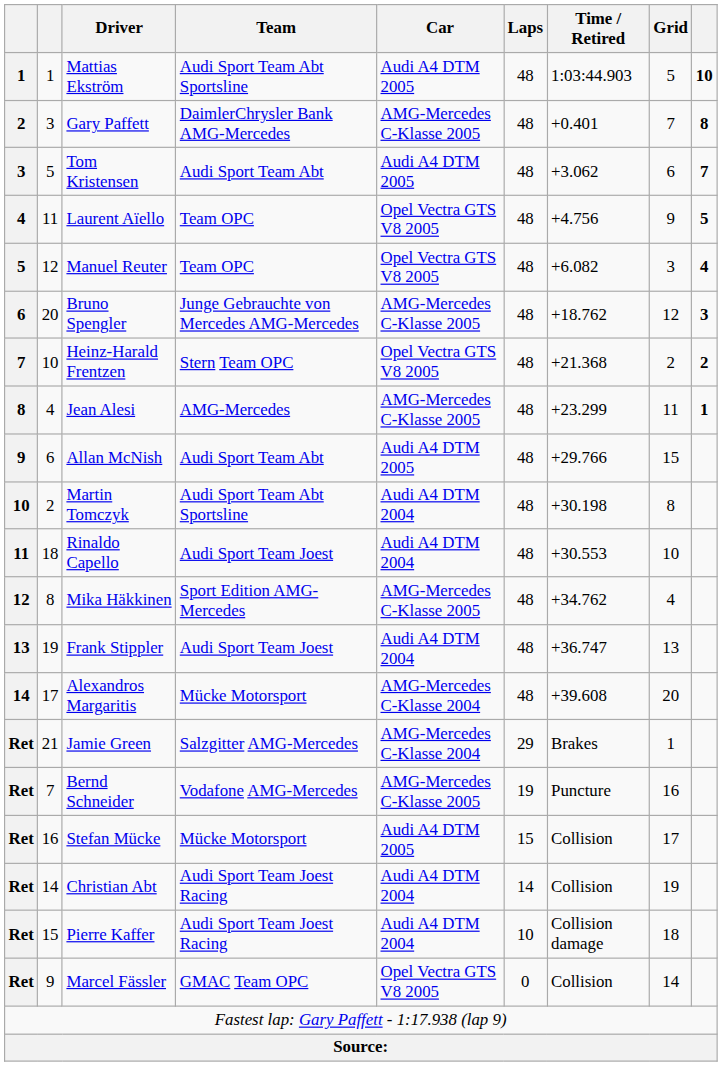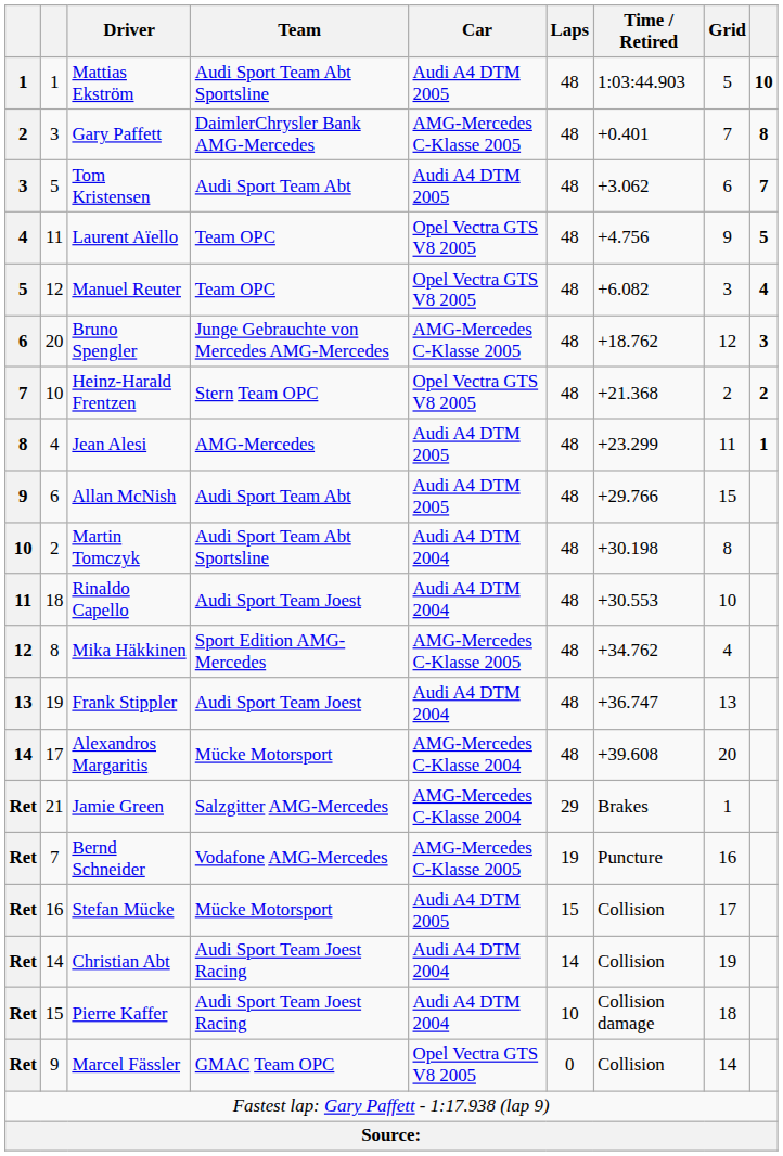 <table class="wikitable" style="font-size:90%;">
 <tr>
 <th></th>
 <th></th>
 <th>Driver</th>
 <th>Team</th>
 <th>Car</th>
 <th>Laps</th>
 <th>Time / Retired</th>
 <th>Grid</th>
 <th></th>
 </tr>
 <tr>
 <th>1</th>
 <td align="center">1</td>
 <td> <a href='#'>Mattias Ekström</a></td>
 <td><a href='#'>Audi Sport Team Abt Sportsline</a></td>
 <td><a href='#'>Audi A4 DTM 2005</a></td>
 <td align="center">48</td>
 <td>1:03:44.903</td>
 <td align="center">5</td>
 <td align="center"><strong>10</strong></td>
 </tr>
 <tr>
 <th>2</th>
 <td align="center">3</td>
 <td> <a href='#'>Gary Paffett</a></td>
 <td><a href='#'>DaimlerChrysler Bank</a> <a href='#'>AMG-Mercedes</a></td>
 <td><a href='#'>AMG-Mercedes C-Klasse 2005</a></td>
 <td align="center">48</td>
 <td>+0.401</td>
 <td align="center">7</td>
 <td align="center"><strong>8</strong></td>
 </tr>
 <tr>
 <th>3</th>
 <td align="center">5</td>
 <td> <a href='#'>Tom Kristensen</a></td>
 <td><a href='#'>Audi Sport Team Abt</a></td>
 <td><a href='#'>Audi A4 DTM 2005</a></td>
 <td align="center">48</td>
 <td>+3.062</td>
 <td align="center">6</td>
 <td align="center"><strong>7</strong></td>
 </tr>
 <tr>
 <th>4</th>
 <td align="center">11</td>
 <td> <a href='#'>Laurent Aïello</a></td>
 <td><a href='#'>Team OPC</a></td>
 <td><a href='#'>Opel Vectra GTS V8 2005</a></td>
 <td align="center">48</td>
 <td>+4.756</td>
 <td align="center">9</td>
 <td align="center"><strong>5</strong></td>
 </tr>
 <tr>
 <th>5</th>
 <td align="center">12</td>
 <td> <a href='#'>Manuel Reuter</a></td>
 <td><a href='#'>Team OPC</a></td>
 <td><a href='#'>Opel Vectra GTS V8 2005</a></td>
 <td align="center">48</td>
 <td>+6.082</td>
 <td align="center">3</td>
 <td align="center"><strong>4</strong></td>
 </tr>
 <tr>
 <th>6</th>
 <td align="center">20</td>
 <td> <a href='#'>Bruno Spengler</a></td>
 <td><a href='#'>Junge Gebrauchte von Mercedes AMG-Mercedes</a></td>
 <td><a href='#'>AMG-Mercedes C-Klasse 2005</a></td>
 <td align="center">48</td>
 <td>+18.762</td>
 <td align="center">12</td>
 <td align="center"><strong>3</strong></td>
 </tr>
 <tr>
 <th>7</th>
 <td align="center">10</td>
 <td> <a href='#'>Heinz-Harald Frentzen</a></td>
 <td><a href='#'>Stern</a> <a href='#'>Team OPC</a></td>
 <td><a href='#'>Opel Vectra GTS V8 2005</a></td>
 <td align="center">48</td>
 <td>+21.368</td>
 <td align="center">2</td>
 <td align="center"><strong>2</strong></td>
 </tr>
 <tr>
 <th>8</th>
 <td align="center">4</td>
 <td> <a href='#'>Jean Alesi</a></td>
 <td><a href='#'>AMG-Mercedes</a></td>
-<td><a href='#'>AMG-Mercedes C-Klasse 2005</a></td>
+<td><a href='#'>Audi A4 DTM 2005</a></td>
 <td align="center">48</td>
 <td>+23.299</td>
 <td align="center">11</td>
 <td align="center"><strong>1</strong></td>
 </tr>
 <tr>
 <th>9</th>
 <td align="center">6</td>
 <td> <a href='#'>Allan McNish</a></td>
 <td><a href='#'>Audi Sport Team Abt</a></td>
 <td><a href='#'>Audi A4 DTM 2005</a></td>
 <td align="center">48</td>
 <td>+29.766</td>
 <td align="center">15</td>
 <td align="center"></td>
 </tr>
 <tr>
 <th>10</th>
 <td align="center">2</td>
 <td> <a href='#'>Martin Tomczyk</a></td>
 <td><a href='#'>Audi Sport Team Abt Sportsline</a></td>
 <td><a href='#'>Audi A4 DTM 2004</a></td>
 <td align="center">48</td>
 <td>+30.198</td>
 <td align="center">8</td>
 <td align="center"></td>
 </tr>
 <tr>
 <th>11</th>
 <td align="center">18</td>
 <td> <a href='#'>Rinaldo Capello</a></td>
 <td><a href='#'>Audi Sport Team Joest</a></td>
 <td><a href='#'>Audi A4 DTM 2004</a></td>
 <td align="center">48</td>
 <td>+30.553</td>
 <td align="center">10</td>
 <td align="center"></td>
 </tr>
 <tr>
 <th>12</th>
 <td align="center">8</td>
 <td> <a href='#'>Mika Häkkinen</a></td>
 <td><a href='#'>Sport Edition AMG-Mercedes</a></td>
 <td><a href='#'>AMG-Mercedes C-Klasse 2005</a></td>
 <td align="center">48</td>
 <td>+34.762</td>
 <td align="center">4</td>
 <td align="center"></td>
 </tr>
 <tr>
 <th>13</th>
 <td align="center">19</td>
 <td> <a href='#'>Frank Stippler</a></td>
 <td><a href='#'>Audi Sport Team Joest</a></td>
 <td><a href='#'>Audi A4 DTM 2004</a></td>
 <td align="center">48</td>
 <td>+36.747</td>
 <td align="center">13</td>
 <td align="center"></td>
 </tr>
 <tr>
 <th>14</th>
 <td align="center">17</td>
 <td> <a href='#'>Alexandros Margaritis</a></td>
 <td><a href='#'>Mücke Motorsport</a></td>
 <td><a href='#'>AMG-Mercedes C-Klasse 2004</a></td>
 <td align="center">48</td>
 <td>+39.608</td>
 <td align="center">20</td>
 <td align="center"></td>
 </tr>
 <tr>
 <th>Ret</th>
 <td align="center">21</td>
 <td> <a href='#'>Jamie Green</a></td>
 <td><a href='#'>Salzgitter</a> <a href='#'>AMG-Mercedes</a></td>
 <td><a href='#'>AMG-Mercedes C-Klasse 2004</a></td>
 <td align="center">29</td>
 <td>Brakes</td>
 <td align="center">1</td>
 <td align="center"></td>
 </tr>
 <tr>
 <th>Ret</th>
 <td align="center">7</td>
 <td> <a href='#'>Bernd Schneider</a></td>
 <td><a href='#'>Vodafone</a> <a href='#'>AMG-Mercedes</a></td>
 <td><a href='#'>AMG-Mercedes C-Klasse 2005</a></td>
 <td align="center">19</td>
 <td>Puncture</td>
 <td align="center">16</td>
 <td align="center"></td>
 </tr>
 <tr>
 <th>Ret</th>
 <td align="center">16</td>
 <td> <a href='#'>Stefan Mücke</a></td>
 <td><a href='#'>Mücke Motorsport</a></td>
 <td><a href='#'>Audi A4 DTM 2005</a></td>
 <td align="center">15</td>
 <td>Collision</td>
 <td align="center">17</td>
 <td align="center"></td>
 </tr>
 <tr>
 <th>Ret</th>
 <td align="center">14</td>
 <td> <a href='#'>Christian Abt</a></td>
 <td><a href='#'>Audi Sport Team Joest Racing</a></td>
 <td><a href='#'>Audi A4 DTM 2004</a></td>
 <td align="center">14</td>
 <td>Collision</td>
 <td align="center">19</td>
 <td align="center"></td>
 </tr>
 <tr>
 <th>Ret</th>
 <td align="center">15</td>
 <td> <a href='#'>Pierre Kaffer</a></td>
 <td><a href='#'>Audi Sport Team Joest Racing</a></td>
 <td><a href='#'>Audi A4 DTM 2004</a></td>
 <td align="center">10</td>
 <td>Collision damage</td>
 <td align="center">18</td>
 <td align="center"></td>
 </tr>
 <tr>
 <th>Ret</th>
 <td align="center">9</td>
 <td> <a href='#'>Marcel Fässler</a></td>
 <td><a href='#'>GMAC</a> <a href='#'>Team OPC</a></td>
 <td><a href='#'>Opel Vectra GTS V8 2005</a></td>
 <td align="center">0</td>
 <td>Collision</td>
 <td align="center">14</td>
 <td align="center"></td>
 </tr>
 <tr>
 <td colspan=9 align=center><em>Fastest lap: <a href='#'>Gary Paffett</a> - 1:17.938 (lap 9)</em></td>
 </tr>
 <tr>
 <th colspan=9>Source:</th>
 </tr>
 </table>
